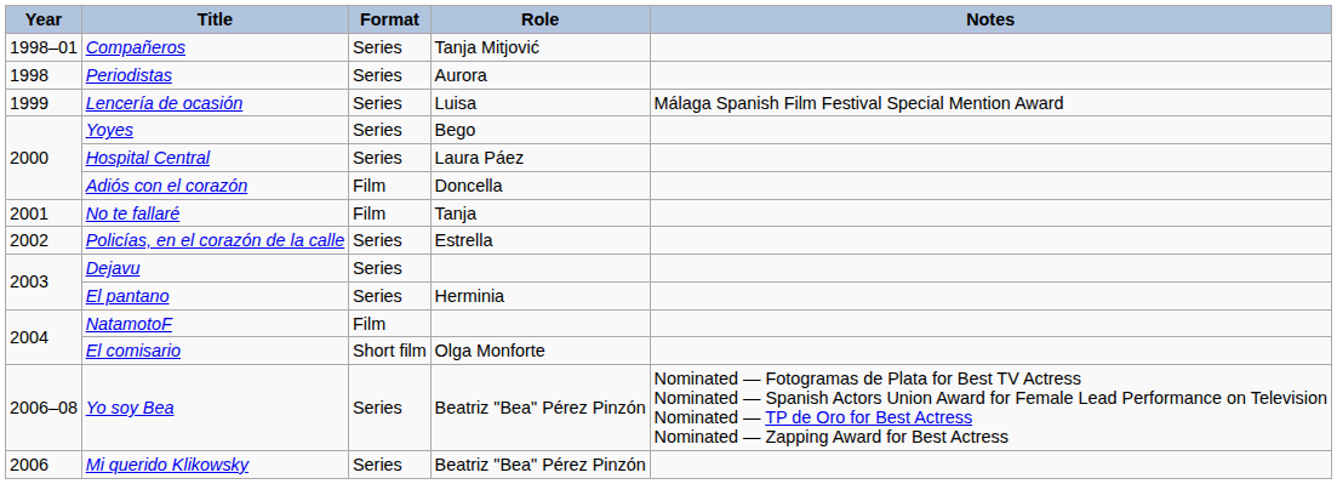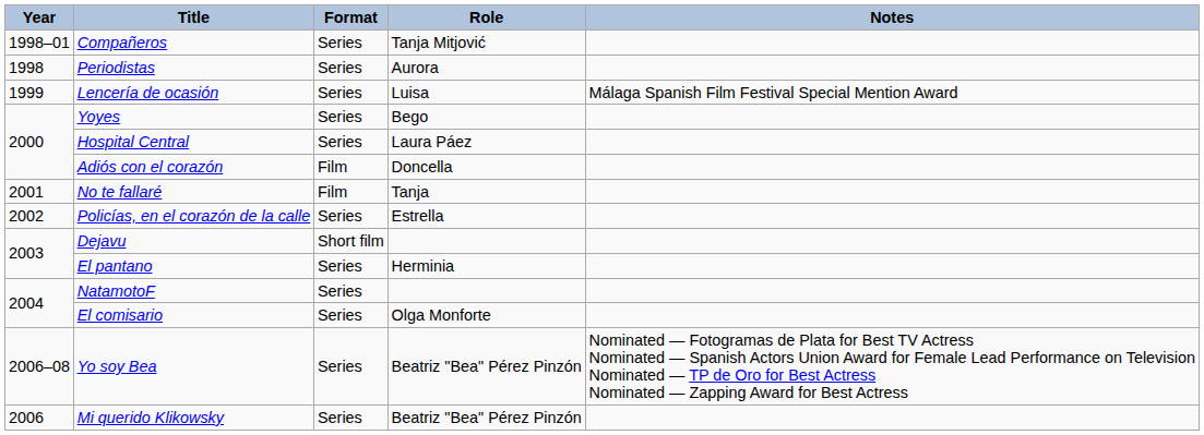 <table class="wikitable" style="font-size:90%;">
 <tr>
 <th style="background:#B0C4DE;">Year</th>
 <th style="background:#B0C4DE;">Title</th>
 <th style="background:#B0C4DE;">Format</th>
 <th style="background:#B0C4DE;">Role</th>
 <th style="background:#B0C4DE;">Notes</th>
 </tr>
 <tr>
 <td>1998–01</td>
 <td><em><a href='#'>Compañeros</a></em></td>
 <td>Series</td>
 <td>Tanja Mitjović</td>
 <td></td>
 </tr>
 <tr>
 <td>1998</td>
 <td><em><a href='#'>Periodistas</a></em></td>
 <td>Series</td>
 <td>Aurora</td>
 <td></td>
 </tr>
 <tr>
 <td>1999</td>
 <td><em><a href='#'>Lencería de ocasión</a></em></td>
 <td>Series</td>
 <td>Luisa</td>
 <td>Málaga Spanish Film Festival Special Mention Award</td>
 </tr>
 <tr>
 <td rowspan="3">2000</td>
 <td><em><a href='#'>Yoyes</a></em></td>
 <td>Series</td>
 <td>Bego</td>
 <td></td>
 </tr>
 <tr>
 <td><em><a href='#'>Hospital Central</a></em></td>
 <td>Series</td>
 <td>Laura Páez</td>
 <td></td>
 </tr>
 <tr>
 <td><em><a href='#'>Adiós con el corazón</a></em></td>
 <td>Film</td>
 <td>Doncella</td>
 <td></td>
 </tr>
 <tr>
 <td>2001</td>
 <td><em><a href='#'>No te fallaré</a></em></td>
 <td>Film</td>
 <td>Tanja</td>
 <td></td>
 </tr>
 <tr>
 <td>2002</td>
 <td><em><a href='#'>Policías, en el corazón de la calle</a></em></td>
 <td>Series</td>
 <td>Estrella</td>
 <td></td>
 </tr>
 <tr>
 <td rowspan="2">2003</td>
 <td><em><a href='#'>Dejavu</a></em></td>
-<td>Series</td>
+<td>Short film</td>
 <td></td>
 <td></td>
 </tr>
 <tr>
 <td><em><a href='#'>El pantano</a></em></td>
 <td>Series</td>
 <td>Herminia</td>
 <td></td>
 </tr>
 <tr>
 <td rowspan="2">2004</td>
 <td><em><a href='#'>NatamotoF</a></em></td>
-<td>Film</td>
+<td>Series</td>
 <td></td>
 <td></td>
 </tr>
 <tr>
 <td><em><a href='#'>El comisario</a></em></td>
-<td>Short film</td>
+<td>Series</td>
 <td>Olga Monforte</td>
 <td></td>
 </tr>
 <tr>
 <td>2006–08</td>
 <td><em><a href='#'>Yo soy Bea</a></em></td>
 <td>Series</td>
 <td>Beatriz "Bea" Pérez Pinzón</td>
 <td>Nominated — Fotogramas de Plata for Best TV Actress<br>Nominated — Spanish Actors Union Award for Female Lead Performance on Television<br>Nominated — <a href='#'>TP de Oro for Best Actress</a><br>Nominated — Zapping Award for Best Actress</td>
 </tr>
 <tr>
 <td>2006</td>
 <td><em><a href='#'>Mi querido Klikowsky</a></em></td>
 <td>Series</td>
 <td>Beatriz "Bea" Pérez Pinzón</td>
 </tr>
 </table>
